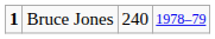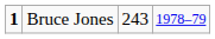 <table class="wikitable">
 <tr>
 </tr>
 <tr>
 <td><strong>1</strong></td>
 <td>Bruce Jones</td>
-<td>240</td>
+<td>243</td>
 <td style="font-size:80%;"><a href='#'>1978–79</a></td>
 </tr>
 </table>
